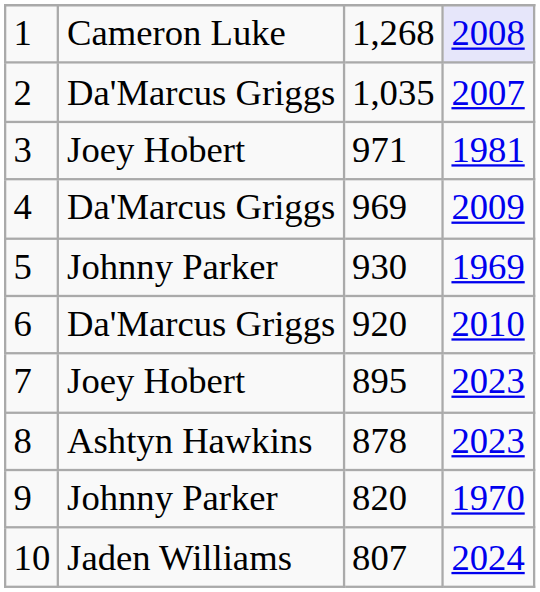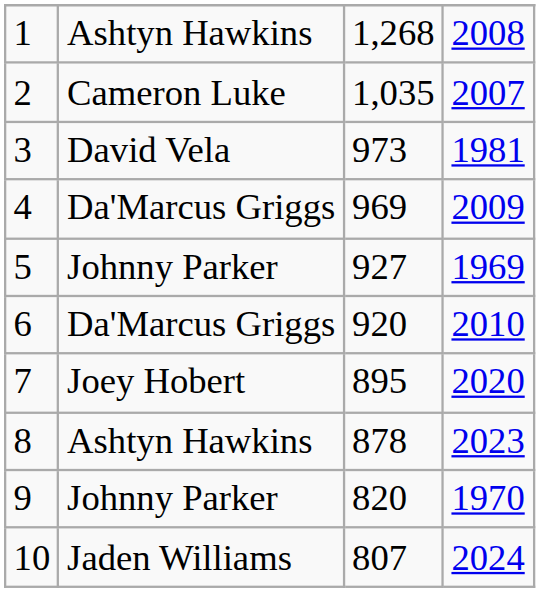 <table class="wikitable">
 <tr>
 </tr>
 <tr>
 <td>1</td>
-<td>Cameron Luke</td>
+<td>Ashtyn Hawkins</td>
 <td>1,268</td>
-<td style="background: lavender;"><a href='#'>2008</a></td>
+<td><a href='#'>2008</a></td>
 </tr>
 <tr>
 <td>2</td>
-<td>Da'Marcus Griggs</td>
+<td>Cameron Luke</td>
 <td>1,035</td>
 <td><a href='#'>2007</a></td>
 </tr>
 <tr>
 <td>3</td>
-<td>Joey Hobert</td>
-<td>971</td>
+<td>David Vela</td>
+<td>973</td>
 <td><a href='#'>1981</a></td>
 </tr>
 <tr>
 <td>4</td>
 <td>Da'Marcus Griggs</td>
 <td>969</td>
 <td><a href='#'>2009</a></td>
 </tr>
 <tr>
 <td>5</td>
 <td>Johnny Parker</td>
-<td>930</td>
+<td>927</td>
 <td><a href='#'>1969</a></td>
 </tr>
 <tr>
 <td>6</td>
 <td>Da'Marcus Griggs</td>
 <td>920</td>
 <td><a href='#'>2010</a></td>
 </tr>
 <tr>
 <td>7</td>
 <td>Joey Hobert</td>
 <td>895</td>
-<td><a href='#'>2023</a></td>
+<td><a href='#'>2020</a></td>
 </tr>
 <tr>
 <td>8</td>
 <td>Ashtyn Hawkins</td>
 <td>878</td>
 <td><a href='#'>2023</a></td>
 </tr>
 <tr>
 <td>9</td>
 <td>Johnny Parker</td>
 <td>820</td>
 <td><a href='#'>1970</a></td>
 </tr>
 <tr>
 <td>10</td>
 <td>Jaden Williams</td>
 <td>807</td>
 <td><a href='#'>2024</a></td>
 </tr>
 </table>
